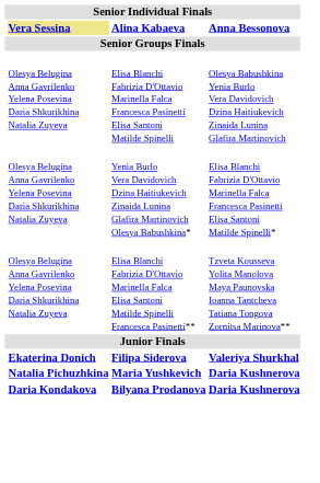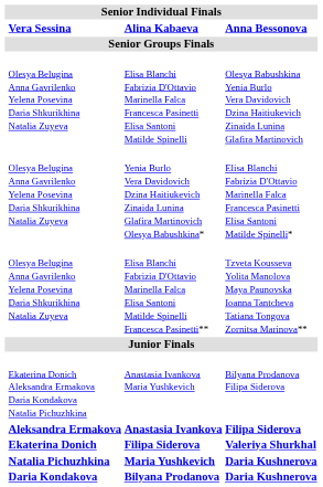 <table>
 <tr bgcolor="DFDFDF">
 <td colspan="4" align="center"><strong>Senior Individual Finals</strong></td>
 </tr>
 <tr>
 <th scope=row style="text-align:left"><br></th>
-<td style="background: khaki;"><strong><a href='#'>Vera Sessina</a></strong><br><small></small></td>
+<td><strong><a href='#'>Vera Sessina</a></strong><br><small></small></td>
 <td><strong><a href='#'>Alina Kabaeva</a></strong><br><small></small></td>
 <td><strong><a href='#'>Anna Bessonova</a></strong><br><small></small></td>
 </tr>
 <tr bgcolor="DFDFDF">
 <td colspan="4" align="center"><strong>Senior Groups Finals</strong></td>
 </tr>
 <tr>
 <th scope=row style="text-align:left"><br></th>
 <td valign="top"><strong></strong><br><small><a href='#'>Olesya Belugina</a><br><a href='#'>Anna Gavrilenko</a><br><a href='#'>Yelena Posevina</a><br><a href='#'>Daria Shkurikhina</a><br><a href='#'>Natalia Zuyeva</a></small></td>
 <td valign="top"><strong></strong><br><small><a href='#'>Elisa Blanchi</a><br><a href='#'>Fabrizia D'Ottavio</a><br><a href='#'>Marinella Falca</a><br><a href='#'>Francesca Pasinetti</a><br><a href='#'>Elisa Santoni</a><br><a href='#'>Matilde Spinelli</a></small></td>
 <td valign="top"><strong></strong><br><small><a href='#'>Olesya Babushkina</a><br><a href='#'>Yenia Burlo</a><br><a href='#'>Vera Davidovich</a><br><a href='#'>Dzina Haitiukevich</a><br><a href='#'>Zinaida Lunina</a><br><a href='#'>Glafira Martinovich</a></small></td>
 </tr>
 <tr>
 <th scope=row style="text-align:left"><br></th>
 <td valign="top"><strong></strong><br><small><a href='#'>Olesya Belugina</a><br><a href='#'>Anna Gavrilenko</a><br><a href='#'>Yelena Posevina</a><br><a href='#'>Daria Shkurikhina</a><br><a href='#'>Natalia Zuyeva</a></small></td>
 <td valign="top"><strong></strong><br><small><a href='#'>Yenia Burlo</a><br><a href='#'>Vera Davidovich</a><br><a href='#'>Dzina Haitiukevich</a><br><a href='#'>Zinaida Lunina</a><br><a href='#'>Glafira Martinovich</a><br><a href='#'>Olesya Babushkina</a>*</small></td>
 <td valign="top"><strong></strong><br><small><a href='#'>Elisa Blanchi</a><br><a href='#'>Fabrizia D'Ottavio</a><br><a href='#'>Marinella Falca</a><br><a href='#'>Francesca Pasinetti</a><br><a href='#'>Elisa Santoni</a><br><a href='#'>Matilde Spinelli</a>*</small></td>
 </tr>
 <tr>
 <th scope=row style="text-align:left"><br></th>
 <td valign="top"><strong></strong><br><small><a href='#'>Olesya Belugina</a><br><a href='#'>Anna Gavrilenko</a><br><a href='#'>Yelena Posevina</a><br><a href='#'>Daria Shkurikhina</a><br><a href='#'>Natalia Zuyeva</a></small></td>
 <td valign="top"><strong></strong><br><small><a href='#'>Elisa Blanchi</a><br><a href='#'>Fabrizia D'Ottavio</a><br><a href='#'>Marinella Falca</a><br><a href='#'>Elisa Santoni</a><br><a href='#'>Matilde Spinelli</a><br><a href='#'>Francesca Pasinetti</a>**</small></td>
 <td valign="top"><strong></strong><br><small><a href='#'>Tzveta Kousseva</a><br><a href='#'>Yolita Manolova</a><br><a href='#'>Maya Paunovska</a><br><a href='#'>Ioanna Tantcheva</a><br><a href='#'>Tatiana Tongova</a><br><a href='#'>Zornitsa Marinova</a>**</small></td>
 </tr>
 <tr bgcolor="DFDFDF">
 <td colspan="4" align="center"><strong>Junior Finals</strong></td>
 </tr>
 <tr>
 <th scope=row style="text-align:left"><br></th>
+<td valign="top"><strong></strong><br><small><a href='#'>Ekaterina Donich</a><br><a href='#'>Aleksandra Ermakova</a><br><a href='#'>Daria Kondakova</a><br><a href='#'>Natalia Pichuzhkina</a></small></td>
+<td valign="top"><strong></strong><br><small><a href='#'>Anastasia Ivankova</a><br><a href='#'>Maria Yushkevich</a></small></td>
+<td valign="top"><strong></strong><br><small><a href='#'>Bilyana Prodanova</a><br><a href='#'>Filipa Siderova</a></small></td>
+</tr>
+<tr>
+<th scope=row style="text-align:left"><br></th>
+<td><strong><a href='#'>Aleksandra Ermakova</a></strong><br><small></small></td>
+<td><strong><a href='#'>Anastasia Ivankova</a></strong><br><small></small></td>
+<td><strong><a href='#'>Filipa Siderova</a></strong><br><small></small></td>
+</tr>
+<tr>
+<th scope=row style="text-align:left"><br></th>
 <td><strong><a href='#'>Ekaterina Donich</a></strong><br><small></small></td>
 <td><strong><a href='#'>Filipa Siderova</a></strong><br><small></small></td>
 <td><strong><a href='#'>Valeriya Shurkhal</a></strong><br><small></small></td>
 </tr>
 <tr>
 <th scope=row style="text-align:left"><br></th>
 <td><strong><a href='#'>Natalia Pichuzhkina</a></strong><br><small></small></td>
 <td><strong><a href='#'>Maria Yushkevich</a></strong><br><small></small></td>
 <td><strong><a href='#'>Daria Kushnerova</a></strong><br><small></small></td>
 </tr>
 <tr>
 <th scope=row style="text-align:left"><br></th>
 <td><strong><a href='#'>Daria Kondakova</a></strong><br><small></small></td>
 <td><strong><a href='#'>Bilyana Prodanova</a></strong><br><small></small></td>
 <td><strong><a href='#'>Daria Kushnerova</a></strong><br><small></small></td>
 </tr>
 </table>
